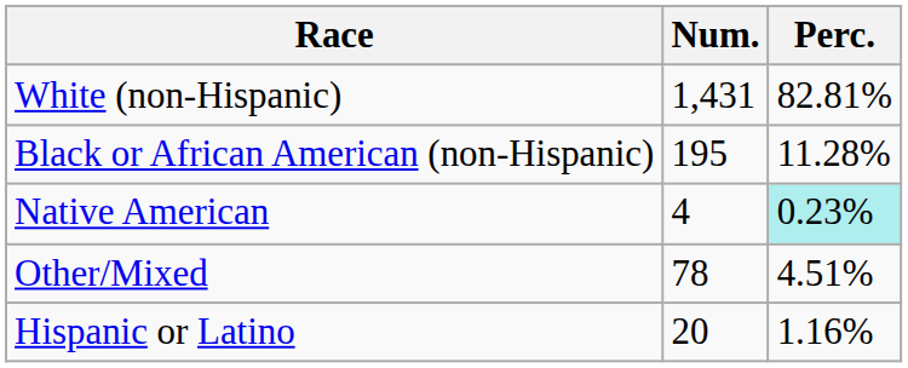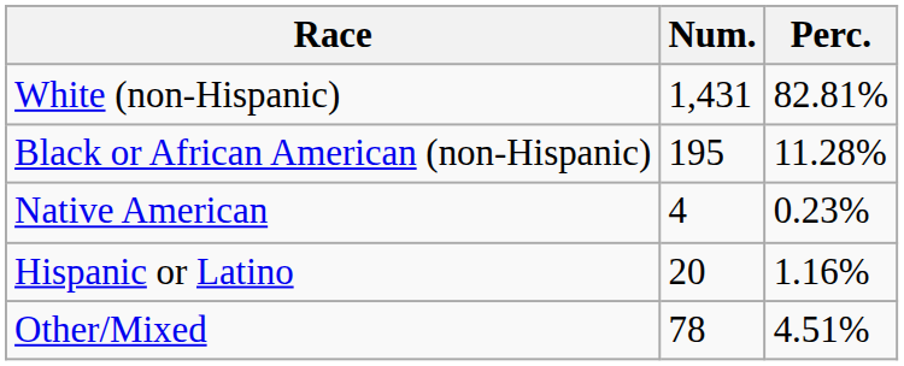 <table class="wikitable">
 <tr>
 <th>Race</th>
 <th>Num.</th>
 <th>Perc.</th>
 </tr>
 <tr>
 <td><a href='#'>White</a> (non-Hispanic)</td>
 <td>1,431</td>
 <td>82.81%</td>
 </tr>
 <tr>
 <td><a href='#'>Black or African American</a> (non-Hispanic)</td>
 <td>195</td>
 <td>11.28%</td>
 </tr>
 <tr>
 <td><a href='#'>Native American</a></td>
 <td>4</td>
-<td style="background: paleturquoise;">0.23%</td>
+<td>0.23%</td>
+</tr>
+<tr>
+<td><a href='#'>Hispanic</a> or <a href='#'>Latino</a></td>
+<td>20</td>
+<td>1.16%</td>
 </tr>
 <tr>
 <td><a href='#'>Other/Mixed</a></td>
 <td>78</td>
 <td>4.51%</td>
 </tr>
-<tr>
-<td><a href='#'>Hispanic</a> or <a href='#'>Latino</a></td>
-<td>20</td>
-<td>1.16%</td>
-</tr>
 </table>
